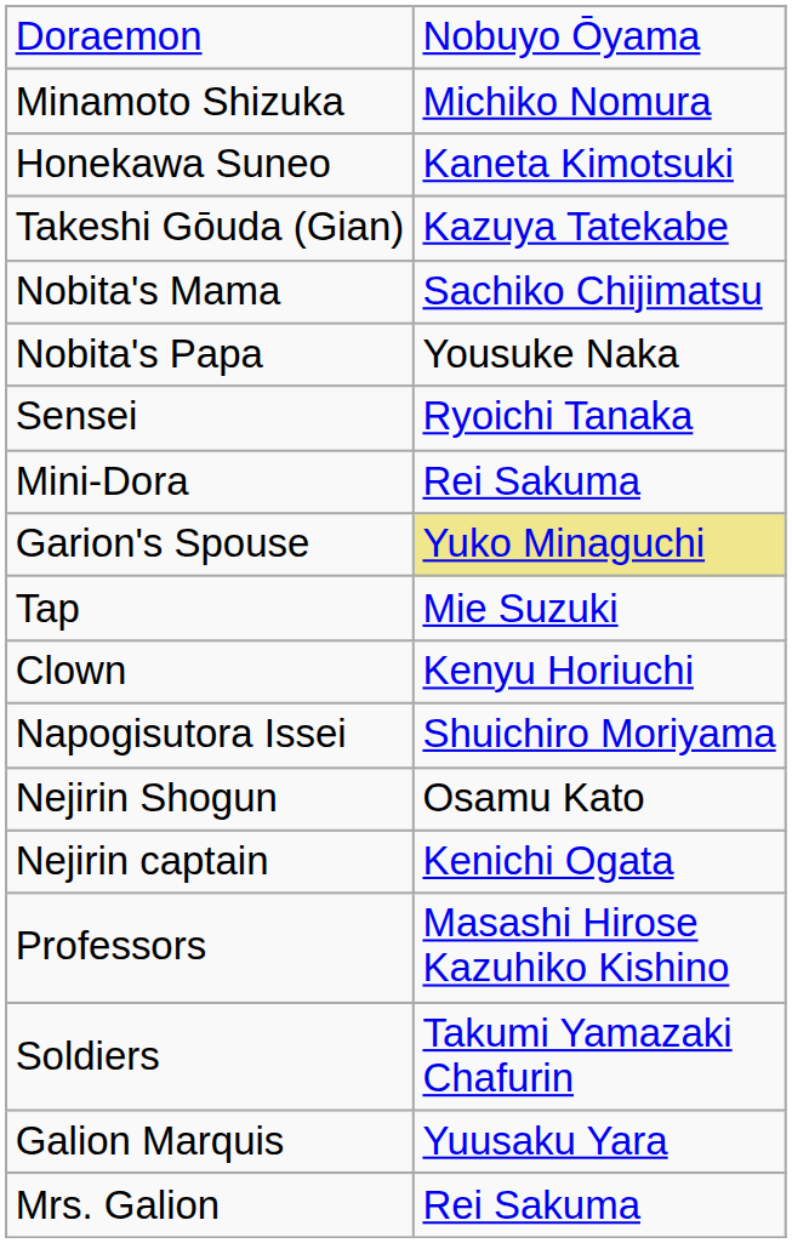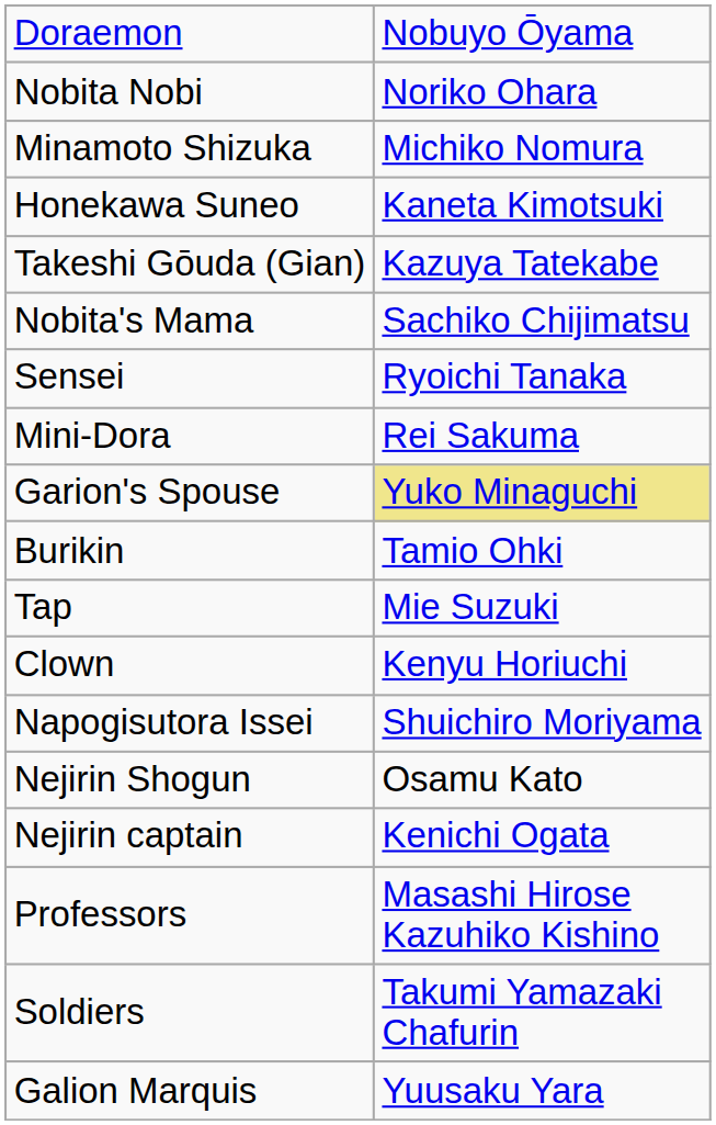 <table class="wikitable">
 <tr>
 <td><a href='#'>Doraemon</a></td>
 <td><a href='#'>Nobuyo Ōyama</a></td>
+</tr>
+<tr>
+<td>Nobita Nobi</td>
+<td><a href='#'>Noriko Ohara</a></td>
 </tr>
 <tr>
 <td>Minamoto Shizuka</td>
 <td><a href='#'>Michiko Nomura</a></td>
 </tr>
 <tr>
 <td>Honekawa Suneo</td>
 <td><a href='#'>Kaneta Kimotsuki</a></td>
 </tr>
 <tr>
 <td>Takeshi Gōuda (Gian)</td>
 <td><a href='#'>Kazuya Tatekabe</a></td>
 </tr>
 <tr>
 <td>Nobita's Mama</td>
 <td><a href='#'>Sachiko Chijimatsu</a></td>
 </tr>
 <tr>
-<td>Nobita's Papa</td>
-<td>Yousuke Naka</td>
-</tr>
-<tr>
 <td>Sensei</td>
 <td><a href='#'>Ryoichi Tanaka</a></td>
 </tr>
 <tr>
 <td>Mini-Dora</td>
 <td><a href='#'>Rei Sakuma</a></td>
 </tr>
 <tr>
 <td>Garion's Spouse</td>
 <td style="background: khaki;"><a href='#'>Yuko Minaguchi</a></td>
+</tr>
+<tr>
+<td>Burikin</td>
+<td><a href='#'>Tamio Ohki</a></td>
 </tr>
 <tr>
 <td>Tap</td>
 <td><a href='#'>Mie Suzuki</a></td>
 </tr>
 <tr>
 <td>Clown</td>
 <td><a href='#'>Kenyu Horiuchi</a></td>
 </tr>
 <tr>
 <td>Napogisutora Issei</td>
 <td><a href='#'>Shuichiro Moriyama</a></td>
 </tr>
 <tr>
 <td>Nejirin Shogun</td>
 <td>Osamu Kato</td>
 </tr>
 <tr>
 <td>Nejirin captain</td>
 <td><a href='#'>Kenichi Ogata</a></td>
 </tr>
 <tr>
 <td>Professors</td>
 <td><a href='#'>Masashi Hirose</a><br><a href='#'>Kazuhiko Kishino</a></td>
 </tr>
 <tr>
 <td>Soldiers</td>
 <td><a href='#'>Takumi Yamazaki</a><br><a href='#'>Chafurin</a></td>
 </tr>
 <tr>
 <td>Galion Marquis</td>
 <td><a href='#'>Yuusaku Yara</a></td>
 </tr>
 <tr>
-<td>Mrs. Galion</td>
-<td><a href='#'>Rei Sakuma</a></td>
-</tr>
-<tr>
 </tr>
 </table>
